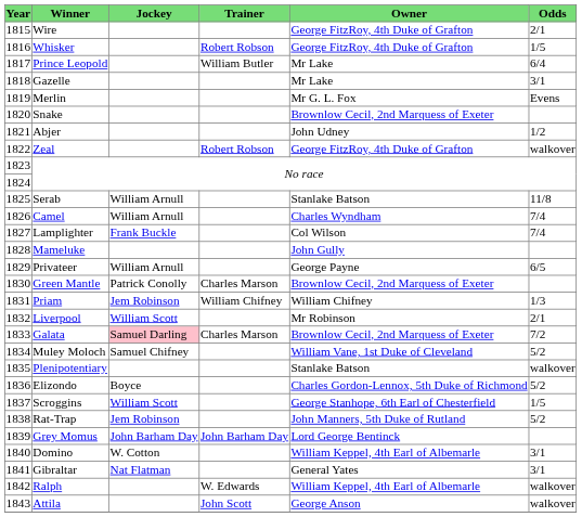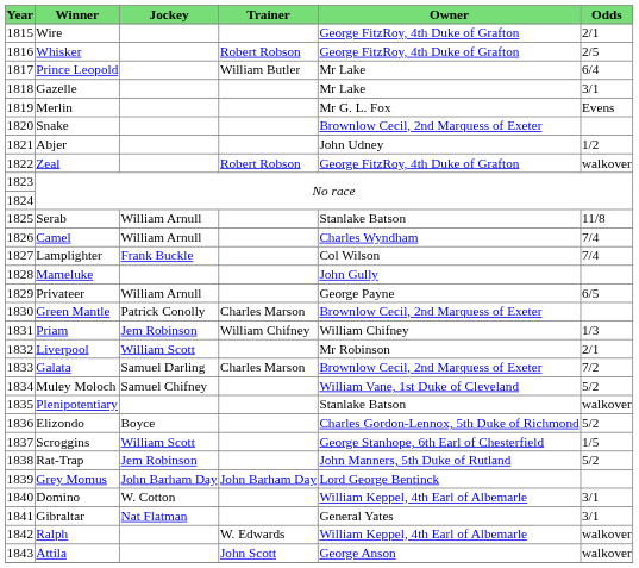 <table class = "sortable" | border="1" cellpadding="1" style="border-collapse: collapse; font-size:90%">
 <tr style="background:#7d7; text-align:center;">
 <th>Year</th>
 <th>Winner</th>
 <th>Jockey</th>
 <th>Trainer</th>
 <th>Owner</th>
 <th>Odds</th>
 </tr>
 <tr>
 <td>1815</td>
 <td>Wire</td>
 <td></td>
 <td></td>
 <td><a href='#'>George FitzRoy, 4th Duke of Grafton</a></td>
 <td>2/1</td>
 </tr>
 <tr>
 <td>1816</td>
 <td><a href='#'>Whisker</a></td>
 <td></td>
 <td><a href='#'>Robert Robson</a></td>
 <td><a href='#'>George FitzRoy, 4th Duke of Grafton</a></td>
-<td>1/5</td>
+<td>2/5</td>
 </tr>
 <tr>
 <td>1817</td>
 <td><a href='#'>Prince Leopold</a></td>
 <td></td>
 <td>William Butler</td>
 <td>Mr Lake</td>
 <td>6/4</td>
 </tr>
 <tr>
 <td>1818</td>
 <td>Gazelle</td>
 <td></td>
 <td></td>
 <td>Mr Lake</td>
 <td>3/1</td>
 </tr>
 <tr>
 <td>1819</td>
 <td>Merlin</td>
 <td></td>
 <td></td>
 <td>Mr G. L. Fox</td>
 <td>Evens</td>
 </tr>
 <tr>
 <td>1820</td>
 <td>Snake</td>
 <td></td>
 <td></td>
 <td><a href='#'>Brownlow Cecil, 2nd Marquess of Exeter</a></td>
 <td></td>
 </tr>
 <tr>
 <td>1821</td>
 <td>Abjer</td>
 <td></td>
 <td></td>
 <td>John Udney</td>
 <td>1/2</td>
 </tr>
 <tr>
 <td>1822</td>
 <td><a href='#'>Zeal</a></td>
 <td></td>
 <td><a href='#'>Robert Robson</a></td>
 <td><a href='#'>George FitzRoy, 4th Duke of Grafton</a></td>
 <td>walkover</td>
 </tr>
 <tr>
 <td>1823</td>
 <td style="text-align:center;" rowspan=2 colspan=5><em>No race</em></td>
 </tr>
 <tr>
 <td>1824</td>
 </tr>
 <tr>
 <td>1825</td>
 <td>Serab</td>
 <td>William Arnull</td>
 <td></td>
 <td>Stanlake Batson</td>
 <td>11/8</td>
 </tr>
 <tr>
 <td>1826</td>
 <td><a href='#'>Camel</a></td>
 <td>William Arnull</td>
 <td></td>
 <td><a href='#'>Charles Wyndham</a></td>
 <td>7/4</td>
 </tr>
 <tr>
 <td>1827</td>
 <td>Lamplighter</td>
 <td><a href='#'>Frank Buckle</a></td>
 <td></td>
 <td>Col Wilson</td>
 <td>7/4</td>
 </tr>
 <tr>
 <td>1828</td>
 <td><a href='#'>Mameluke</a></td>
 <td></td>
 <td></td>
 <td><a href='#'>John Gully</a></td>
 <td></td>
 </tr>
 <tr>
 <td>1829</td>
 <td>Privateer</td>
 <td>William Arnull</td>
 <td></td>
 <td>George Payne</td>
 <td>6/5</td>
 </tr>
 <tr>
 <td>1830</td>
 <td><a href='#'>Green Mantle</a></td>
 <td>Patrick Conolly</td>
 <td>Charles Marson</td>
 <td><a href='#'>Brownlow Cecil, 2nd Marquess of Exeter</a></td>
 <td></td>
 </tr>
 <tr>
 <td>1831</td>
 <td><a href='#'>Priam</a></td>
 <td><a href='#'>Jem Robinson</a></td>
 <td>William Chifney</td>
 <td>William Chifney</td>
 <td>1/3</td>
 </tr>
 <tr>
 <td>1832</td>
 <td><a href='#'>Liverpool</a></td>
 <td><a href='#'>William Scott</a></td>
 <td></td>
 <td>Mr Robinson</td>
 <td>2/1</td>
 </tr>
 <tr>
 <td>1833</td>
 <td><a href='#'>Galata</a></td>
-<td style="background: pink;">Samuel Darling</td>
+<td>Samuel Darling</td>
 <td>Charles Marson</td>
 <td><a href='#'>Brownlow Cecil, 2nd Marquess of Exeter</a></td>
 <td>7/2</td>
 </tr>
 <tr>
 <td>1834</td>
 <td>Muley Moloch</td>
 <td>Samuel Chifney</td>
 <td></td>
 <td><a href='#'>William Vane, 1st Duke of Cleveland</a></td>
 <td>5/2</td>
 </tr>
 <tr>
 <td>1835</td>
 <td><a href='#'>Plenipotentiary</a></td>
 <td></td>
 <td></td>
 <td>Stanlake Batson</td>
 <td>walkover</td>
 </tr>
 <tr>
 <td>1836</td>
 <td>Elizondo</td>
 <td>Boyce</td>
 <td></td>
 <td><a href='#'>Charles Gordon-Lennox, 5th Duke of Richmond</a></td>
 <td>5/2</td>
 </tr>
 <tr>
 <td>1837</td>
 <td>Scroggins</td>
 <td><a href='#'>William Scott</a></td>
 <td></td>
 <td><a href='#'>George Stanhope, 6th Earl of Chesterfield</a></td>
 <td>1/5</td>
 </tr>
 <tr>
 <td>1838</td>
 <td>Rat-Trap</td>
 <td><a href='#'>Jem Robinson</a></td>
 <td></td>
 <td><a href='#'>John Manners, 5th Duke of Rutland</a></td>
 <td>5/2</td>
 </tr>
 <tr>
 <td>1839</td>
 <td><a href='#'>Grey Momus</a></td>
 <td><a href='#'>John Barham Day</a></td>
 <td><a href='#'>John Barham Day</a></td>
 <td><a href='#'>Lord George Bentinck</a></td>
 <td></td>
 </tr>
 <tr>
 <td>1840</td>
 <td>Domino</td>
 <td>W. Cotton</td>
 <td></td>
 <td><a href='#'>William Keppel, 4th Earl of Albemarle</a></td>
 <td>3/1</td>
 </tr>
 <tr>
 <td>1841</td>
 <td>Gibraltar</td>
 <td><a href='#'>Nat Flatman</a></td>
 <td></td>
 <td>General Yates</td>
 <td>3/1</td>
 </tr>
 <tr>
 <td>1842</td>
 <td><a href='#'>Ralph</a></td>
 <td></td>
 <td>W. Edwards</td>
 <td><a href='#'>William Keppel, 4th Earl of Albemarle</a></td>
 <td>walkover</td>
 </tr>
 <tr>
 <td>1843</td>
 <td><a href='#'>Attila</a></td>
 <td></td>
 <td><a href='#'>John Scott</a></td>
 <td><a href='#'>George Anson</a></td>
 <td>walkover</td>
 </tr>
 <tr>
 </tr>
 </table>
